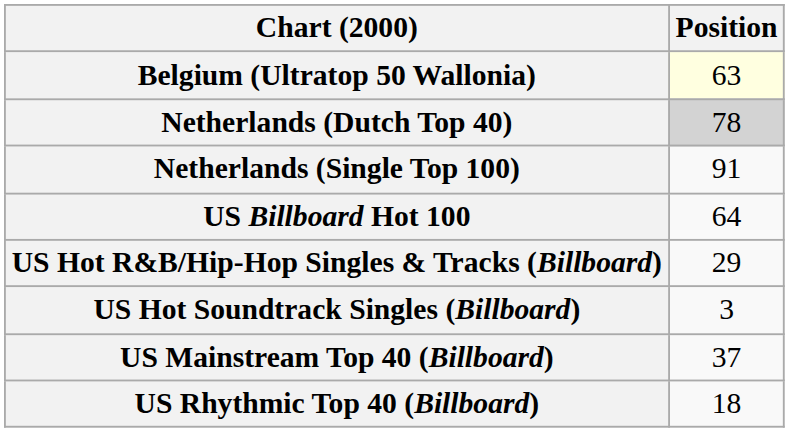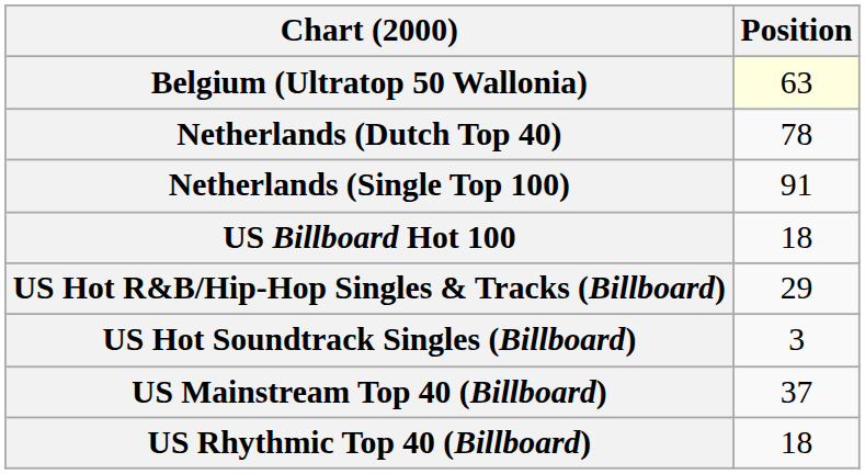 <table class="wikitable sortable plainrowheaders" style="text-align:center">
 <tr>
 <th scope="col">Chart (2000)</th>
 <th scope="col">Position</th>
 </tr>
 <tr>
 <th scope="row">Belgium (Ultratop 50 Wallonia)</th>
 <td style="background: lightyellow;">63</td>
 </tr>
 <tr>
 <th scope="row">Netherlands (Dutch Top 40)</th>
-<td style="background: lightgrey;">78</td>
+<td>78</td>
 </tr>
 <tr>
 <th scope="row">Netherlands (Single Top 100)</th>
 <td>91</td>
 </tr>
 <tr>
 <th scope="row">US <em>Billboard</em> Hot 100</th>
-<td>64</td>
+<td>18</td>
 </tr>
 <tr>
 <th scope="row">US Hot R&B/Hip-Hop Singles & Tracks (<em>Billboard</em>)</th>
 <td>29</td>
 </tr>
 <tr>
 <th scope="row">US Hot Soundtrack Singles (<em>Billboard</em>)</th>
 <td>3</td>
 </tr>
 <tr>
 <th scope="row">US Mainstream Top 40 (<em>Billboard</em>)</th>
 <td>37</td>
 </tr>
 <tr>
 <th scope="row">US Rhythmic Top 40 (<em>Billboard</em>)</th>
 <td>18</td>
 </tr>
 </table>
